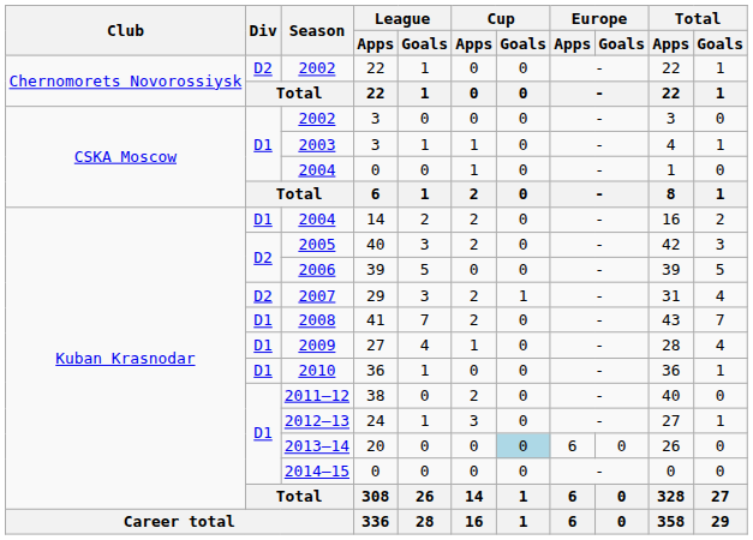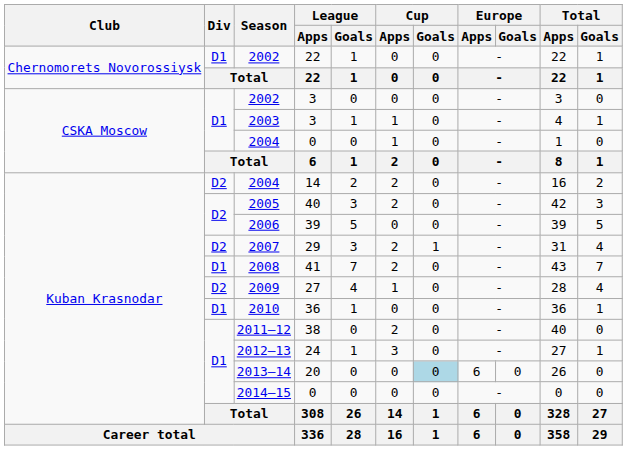 <table class="wikitable" style="text-align: center;">
 <tr>
 <th rowspan="2">Club</th>
 <th rowspan="2">Div</th>
 <th rowspan="2">Season</th>
 <th colspan="2">League</th>
 <th colspan="2">Cup</th>
 <th colspan="2">Europe</th>
 <th colspan="2">Total</th>
 </tr>
 <tr>
 <th>Apps</th>
 <th>Goals</th>
 <th>Apps</th>
 <th>Goals</th>
 <th>Apps</th>
 <th>Goals</th>
 <th>Apps</th>
 <th>Goals</th>
 </tr>
 <tr>
 <td rowspan="2" valign="center"> <a href='#'>Chernomorets Novorossiysk</a></td>
-<td rowspan="1"><a href='#'>D2</a></td>
+<td rowspan="1"><a href='#'>D1</a></td>
 <td><a href='#'>2002</a></td>
 <td>22</td>
 <td>1</td>
 <td>0</td>
 <td>0</td>
 <td colspan="2">-</td>
 <td>22</td>
 <td>1</td>
 </tr>
 <tr>
 <th colspan="2">Total</th>
 <th>22</th>
 <th>1</th>
 <th>0</th>
 <th>0</th>
 <th colspan="2">-</th>
 <th>22</th>
 <th>1</th>
 </tr>
 <tr>
 <td rowspan="4" valign="center"> <a href='#'>CSKA Moscow</a></td>
 <td rowspan="3"><a href='#'>D1</a></td>
 <td><a href='#'>2002</a></td>
 <td>3</td>
 <td>0</td>
 <td>0</td>
 <td>0</td>
 <td colspan="2">-</td>
 <td>3</td>
 <td>0</td>
 </tr>
 <tr>
 <td><a href='#'>2003</a></td>
 <td>3</td>
 <td>1</td>
 <td>1</td>
 <td>0</td>
 <td colspan="2">-</td>
 <td>4</td>
 <td>1</td>
 </tr>
 <tr>
 <td><a href='#'>2004</a></td>
 <td>0</td>
 <td>0</td>
 <td>1</td>
 <td>0</td>
 <td colspan="2">-</td>
 <td>1</td>
 <td>0</td>
 </tr>
 <tr>
 <th colspan="2">Total</th>
 <th>6</th>
 <th>1</th>
 <th>2</th>
 <th>0</th>
 <th colspan="2">-</th>
 <th>8</th>
 <th>1</th>
 </tr>
 <tr>
 <td rowspan="12" valign="center"> <a href='#'>Kuban Krasnodar</a></td>
-<td rowspan="1"><a href='#'>D1</a></td>
+<td rowspan="1"><a href='#'>D2</a></td>
 <td><a href='#'>2004</a></td>
 <td>14</td>
 <td>2</td>
 <td>2</td>
 <td>0</td>
 <td colspan="2">-</td>
 <td>16</td>
 <td>2</td>
 </tr>
 <tr>
 <td rowspan="2"><a href='#'>D2</a></td>
 <td><a href='#'>2005</a></td>
 <td>40</td>
 <td>3</td>
 <td>2</td>
 <td>0</td>
 <td colspan="2">-</td>
 <td>42</td>
 <td>3</td>
 </tr>
 <tr>
 <td><a href='#'>2006</a></td>
 <td>39</td>
 <td>5</td>
 <td>0</td>
 <td>0</td>
 <td colspan="2">-</td>
 <td>39</td>
 <td>5</td>
 </tr>
 <tr>
 <td rowspan="1"><a href='#'>D2</a></td>
 <td><a href='#'>2007</a></td>
 <td>29</td>
 <td>3</td>
 <td>2</td>
 <td>1</td>
 <td colspan="2">-</td>
 <td>31</td>
 <td>4</td>
 </tr>
 <tr>
 <td rowspan="1"><a href='#'>D1</a></td>
 <td><a href='#'>2008</a></td>
 <td>41</td>
 <td>7</td>
 <td>2</td>
 <td>0</td>
 <td colspan="2">-</td>
 <td>43</td>
 <td>7</td>
 </tr>
 <tr>
-<td rowspan="1"><a href='#'>D1</a></td>
+<td rowspan="1"><a href='#'>D2</a></td>
 <td><a href='#'>2009</a></td>
 <td>27</td>
 <td>4</td>
 <td>1</td>
 <td>0</td>
 <td colspan="2">-</td>
 <td>28</td>
 <td>4</td>
 </tr>
 <tr>
 <td rowspan="1"><a href='#'>D1</a></td>
 <td><a href='#'>2010</a></td>
 <td>36</td>
 <td>1</td>
 <td>0</td>
 <td>0</td>
 <td colspan="2">-</td>
 <td>36</td>
 <td>1</td>
 </tr>
 <tr>
 <td rowspan="4"><a href='#'>D1</a></td>
 <td><a href='#'>2011–12</a></td>
 <td>38</td>
 <td>0</td>
 <td>2</td>
 <td>0</td>
 <td colspan="2">-</td>
 <td>40</td>
 <td>0</td>
 </tr>
 <tr>
 <td><a href='#'>2012–13</a></td>
 <td>24</td>
 <td>1</td>
 <td>3</td>
 <td>0</td>
 <td colspan="2">-</td>
 <td>27</td>
 <td>1</td>
 </tr>
 <tr>
 <td><a href='#'>2013–14</a></td>
 <td>20</td>
 <td>0</td>
 <td>0</td>
 <td style="background: lightblue;">0</td>
 <td>6</td>
 <td>0</td>
 <td>26</td>
 <td>0</td>
 </tr>
 <tr>
 <td><a href='#'>2014–15</a></td>
 <td>0</td>
 <td>0</td>
 <td>0</td>
 <td>0</td>
 <td colspan="2">-</td>
 <td>0</td>
 <td>0</td>
 </tr>
 <tr>
 <th colspan="2">Total</th>
 <th>308</th>
 <th>26</th>
 <th>14</th>
 <th>1</th>
 <th>6</th>
 <th>0</th>
 <th>328</th>
 <th>27</th>
 </tr>
 <tr>
 <th colspan="3">Career total</th>
 <th>336</th>
 <th>28</th>
 <th>16</th>
 <th>1</th>
 <th>6</th>
 <th>0</th>
 <th>358</th>
 <th>29</th>
 </tr>
 </table>
